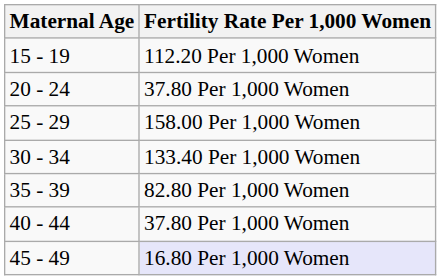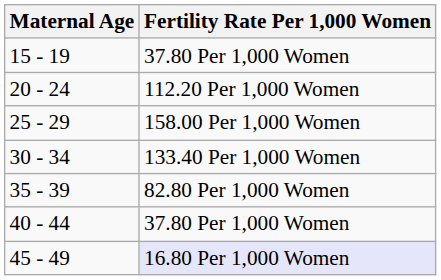 <table class="wikitable sortable mw-collapsible">
 <tr>
 <th>Maternal Age</th>
 <th>Fertility Rate Per 1,000 Women</th>
 </tr>
 <tr>
 <td>15 - 19</td>
-<td>112.20 Per 1,000 Women</td>
+<td>37.80 Per 1,000 Women</td>
 </tr>
 <tr>
 <td>20 - 24</td>
-<td>37.80 Per 1,000 Women</td>
+<td>112.20 Per 1,000 Women</td>
 </tr>
 <tr>
 <td>25 - 29</td>
 <td>158.00 Per 1,000 Women</td>
 </tr>
 <tr>
 <td>30 - 34</td>
 <td>133.40 Per 1,000 Women</td>
 </tr>
 <tr>
 <td>35 - 39</td>
 <td>82.80 Per 1,000 Women</td>
 </tr>
 <tr>
 <td>40 - 44</td>
 <td>37.80 Per 1,000 Women</td>
 </tr>
 <tr>
 <td>45 - 49</td>
 <td style="background: lavender;">16.80 Per 1,000 Women</td>
 </tr>
 </table>
